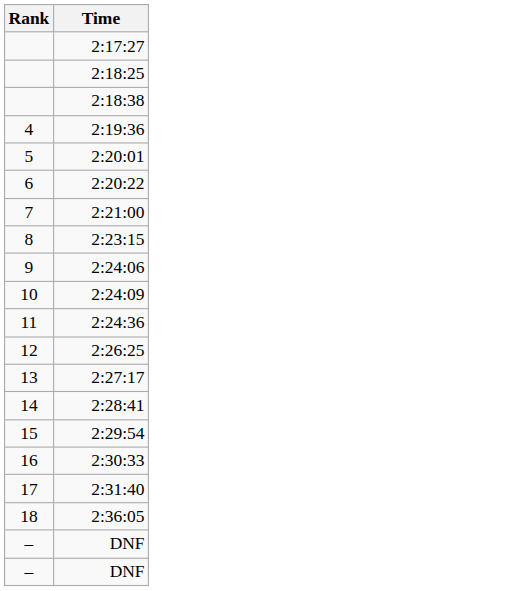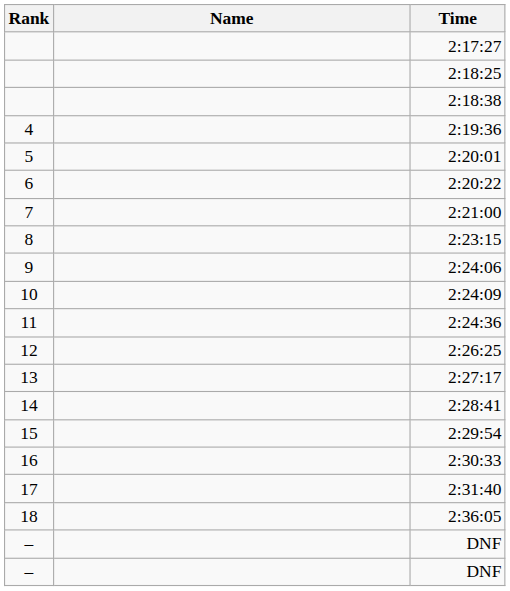 <table class="wikitable">
 <tr>
 <th>Rank</th>
+<th style="width:20em">Name</th>
 <th style="width:5em">Time</th>
 </tr>
 <tr>
 <td align="center"></td>
+<td></td>
 <td align="right">2:17:27</td>
 </tr>
 <tr>
 <td align="center"></td>
+<td></td>
 <td align="right">2:18:25</td>
 </tr>
 <tr>
 <td align="center"></td>
+<td></td>
 <td align="right">2:18:38</td>
 </tr>
 <tr>
 <td align="center">4</td>
+<td></td>
 <td align="right">2:19:36</td>
 </tr>
 <tr>
 <td align="center">5</td>
+<td></td>
 <td align="right">2:20:01</td>
 </tr>
 <tr>
 <td align="center">6</td>
+<td></td>
 <td align="right">2:20:22</td>
 </tr>
 <tr>
 <td align="center">7</td>
+<td></td>
 <td align="right">2:21:00</td>
 </tr>
 <tr>
 <td align="center">8</td>
+<td></td>
 <td align="right">2:23:15</td>
 </tr>
 <tr>
 <td align="center">9</td>
+<td></td>
 <td align="right">2:24:06</td>
 </tr>
 <tr>
 <td align="center">10</td>
+<td></td>
 <td align="right">2:24:09</td>
 </tr>
 <tr>
 <td align="center">11</td>
+<td></td>
 <td align="right">2:24:36</td>
 </tr>
 <tr>
 <td align="center">12</td>
+<td></td>
 <td align="right">2:26:25</td>
 </tr>
 <tr>
 <td align="center">13</td>
+<td></td>
 <td align="right">2:27:17</td>
 </tr>
 <tr>
 <td align="center">14</td>
+<td></td>
 <td align="right">2:28:41</td>
 </tr>
 <tr>
 <td align="center">15</td>
+<td></td>
 <td align="right">2:29:54</td>
 </tr>
 <tr>
 <td align="center">16</td>
+<td></td>
 <td align="right">2:30:33</td>
 </tr>
 <tr>
 <td align="center">17</td>
+<td></td>
 <td align="right">2:31:40</td>
 </tr>
 <tr>
 <td align="center">18</td>
+<td></td>
 <td align="right">2:36:05</td>
 </tr>
 <tr>
 <td align="center">–</td>
+<td></td>
 <td align="right">DNF</td>
 </tr>
 <tr>
 <td align="center">–</td>
+<td></td>
 <td align="right">DNF</td>
 </tr>
 </table>
